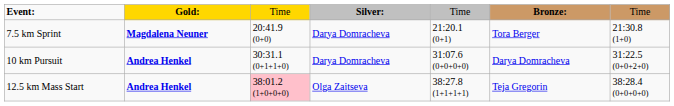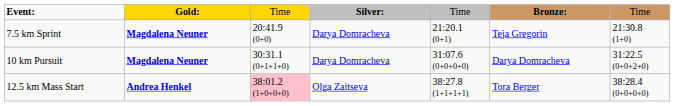 <table class="wikitable" width=85%>
 <tr>
 <td><strong>Event:</strong></td>
 <td style="text-align:center;background-color:gold;"><strong>Gold:</strong></td>
 <td style="text-align:center;background-color:gold;">Time</td>
 <td style="text-align:center;background-color:silver;"><strong>Silver:</strong></td>
 <td style="text-align:center;background-color:silver;">Time</td>
 <td style="text-align:center;background-color:#CC9966;"><strong>Bronze:</strong></td>
 <td style="text-align:center;background-color:#CC9966;">Time</td>
 </tr>
 <tr>
 <td>7.5 km Sprint<br><em></em></td>
 <td><strong><a href='#'>Magdalena Neuner</a></strong><br><small></small></td>
 <td>20:41.9<br><small>(0+0)</small></td>
 <td><a href='#'>Darya Domracheva</a><br><small></small></td>
 <td>21:20.1<br><small>(0+1)</small></td>
-<td><a href='#'>Tora Berger</a><br><small></small></td>
+<td><a href='#'>Teja Gregorin</a><br><small></small></td>
 <td>21:30.8<br><small>(1+0)</small></td>
 </tr>
 <tr>
 <td>10 km Pursuit<br><em></em></td>
-<td><strong><a href='#'>Andrea Henkel</a></strong><br><small></small></td>
+<td><strong><a href='#'>Magdalena Neuner</a></strong><br><small></small></td>
 <td>30:31.1<br><small>(0+1+1+0)</small></td>
 <td><a href='#'>Darya Domracheva</a><br><small></small></td>
 <td>31:07.6<br><small>(0+0+0+0)</small></td>
 <td><a href='#'>Darya Domracheva</a><br><small></small></td>
 <td>31:22.5<br><small>(0+0+2+0)</small></td>
 </tr>
 <tr>
 <td>12.5 km Mass Start<br></td>
 <td><strong><a href='#'>Andrea Henkel</a></strong><br><small></small></td>
 <td style="background: pink;">38:01.2<br><small>(1+0+0+0)</small></td>
 <td><a href='#'>Olga Zaitseva</a><br><small></small></td>
 <td>38:27.8<br><small>(1+1+1+1)</small></td>
-<td><a href='#'>Teja Gregorin</a><br><small></small></td>
+<td><a href='#'>Tora Berger</a><br><small></small></td>
 <td>38:28.4<br><small>(0+0+0+0)</small></td>
 </tr>
 </table>
